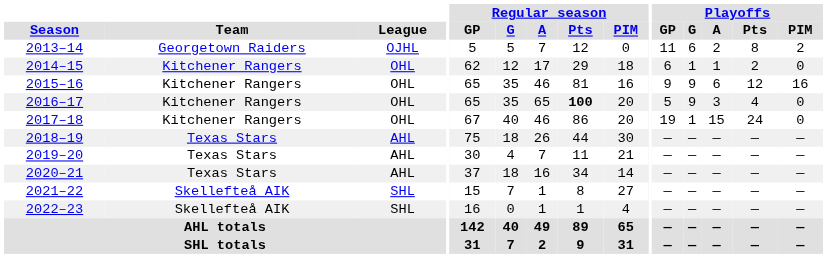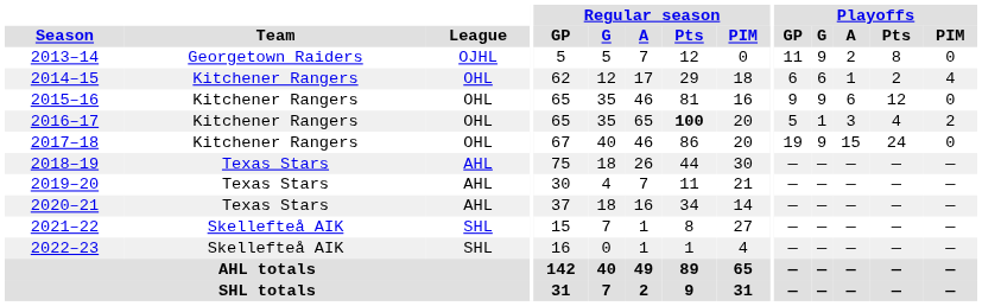 <table border="0" cellpadding="1" cellspacing="0" style="text-align:center; width:60em">
 <tr bgcolor="#e0e0e0">
 <th colspan="3" bgcolor="#ffffff"></th>
 <th rowspan="99" bgcolor="#ffffff"></th>
 <th colspan="5"><a href='#'>Regular season</a></th>
 <th rowspan="99" bgcolor="#ffffff"></th>
 <th colspan="5"><a href='#'>Playoffs</a></th>
 </tr>
 <tr bgcolor="#e0e0e0">
 <th><a href='#'>Season</a></th>
 <th>Team</th>
 <th>League</th>
 <th>GP</th>
 <th><a href='#'>G</a></th>
 <th><a href='#'>A</a></th>
 <th><a href='#'>Pts</a></th>
 <th><a href='#'>PIM</a></th>
 <th>GP</th>
 <th>G</th>
 <th>A</th>
 <th>Pts</th>
 <th>PIM</th>
 </tr>
 <tr>
 <td><a href='#'>2013–14</a></td>
 <td><a href='#'>Georgetown Raiders</a></td>
 <td><a href='#'>OJHL</a></td>
 <td>5</td>
 <td>5</td>
 <td>7</td>
 <td>12</td>
 <td>0</td>
 <td>11</td>
-<td>6</td>
+<td>9</td>
 <td>2</td>
 <td>8</td>
-<td>2</td>
+<td>0</td>
 </tr>
 <tr bgcolor="#f0f0f0">
 <td><a href='#'>2014–15</a></td>
 <td><a href='#'>Kitchener Rangers</a></td>
 <td><a href='#'>OHL</a></td>
 <td>62</td>
 <td>12</td>
 <td>17</td>
 <td>29</td>
 <td>18</td>
 <td>6</td>
-<td>1</td>
+<td>6</td>
 <td>1</td>
 <td>2</td>
-<td>0</td>
+<td>4</td>
 </tr>
 <tr>
 <td><a href='#'>2015–16</a></td>
 <td>Kitchener Rangers</td>
 <td>OHL</td>
 <td>65</td>
 <td>35</td>
 <td>46</td>
 <td>81</td>
 <td>16</td>
 <td>9</td>
 <td>9</td>
 <td>6</td>
 <td>12</td>
-<td>16</td>
+<td>0</td>
 </tr>
 <tr bgcolor="#f0f0f0">
 <td><a href='#'>2016–17</a></td>
 <td>Kitchener Rangers</td>
 <td>OHL</td>
 <td>65</td>
 <td>35</td>
 <td>65</td>
 <td><strong>100</strong></td>
 <td>20</td>
 <td>5</td>
-<td>9</td>
+<td>1</td>
 <td>3</td>
 <td>4</td>
-<td>0</td>
+<td>2</td>
 </tr>
 <tr>
 <td><a href='#'>2017–18</a></td>
 <td>Kitchener Rangers</td>
 <td>OHL</td>
 <td>67</td>
 <td>40</td>
 <td>46</td>
 <td>86</td>
 <td>20</td>
 <td>19</td>
-<td>1</td>
+<td>9</td>
 <td>15</td>
 <td>24</td>
 <td>0</td>
 </tr>
 <tr bgcolor="#f0f0f0">
 <td><a href='#'>2018–19</a></td>
 <td><a href='#'>Texas Stars</a></td>
 <td><a href='#'>AHL</a></td>
 <td>75</td>
 <td>18</td>
 <td>26</td>
 <td>44</td>
 <td>30</td>
 <td>—</td>
 <td>—</td>
 <td>—</td>
 <td>—</td>
 <td>—</td>
 </tr>
 <tr>
 <td><a href='#'>2019–20</a></td>
 <td>Texas Stars</td>
 <td>AHL</td>
 <td>30</td>
 <td>4</td>
 <td>7</td>
 <td>11</td>
 <td>21</td>
 <td>—</td>
 <td>—</td>
 <td>—</td>
 <td>—</td>
 <td>—</td>
 </tr>
 <tr bgcolor="#f0f0f0">
 <td><a href='#'>2020–21</a></td>
 <td>Texas Stars</td>
 <td>AHL</td>
 <td>37</td>
 <td>18</td>
 <td>16</td>
 <td>34</td>
 <td>14</td>
 <td>—</td>
 <td>—</td>
 <td>—</td>
 <td>—</td>
 <td>—</td>
 </tr>
 <tr>
 <td><a href='#'>2021–22</a></td>
 <td><a href='#'>Skellefteå AIK</a></td>
 <td><a href='#'>SHL</a></td>
 <td>15</td>
 <td>7</td>
 <td>1</td>
 <td>8</td>
 <td>27</td>
 <td>—</td>
 <td>—</td>
 <td>—</td>
 <td>—</td>
 <td>—</td>
 </tr>
 <tr bgcolor="#f0f0f0">
 <td><a href='#'>2022–23</a></td>
 <td>Skellefteå AIK</td>
 <td>SHL</td>
 <td>16</td>
 <td>0</td>
 <td>1</td>
 <td>1</td>
 <td>4</td>
 <td>—</td>
 <td>—</td>
 <td>—</td>
 <td>—</td>
 <td>—</td>
 </tr>
 <tr bgcolor="#e0e0e0">
 <th colspan="3">AHL totals</th>
 <th>142</th>
 <th>40</th>
 <th>49</th>
 <th>89</th>
 <th>65</th>
 <th>—</th>
 <th>—</th>
 <th>—</th>
 <th>—</th>
 <th>—</th>
 </tr>
 <tr bgcolor="#e0e0e0">
 <th colspan="3">SHL totals</th>
 <th>31</th>
 <th>7</th>
 <th>2</th>
 <th>9</th>
 <th>31</th>
 <th>—</th>
 <th>—</th>
 <th>—</th>
 <th>—</th>
 <th>—</th>
 </tr>
 </table>
